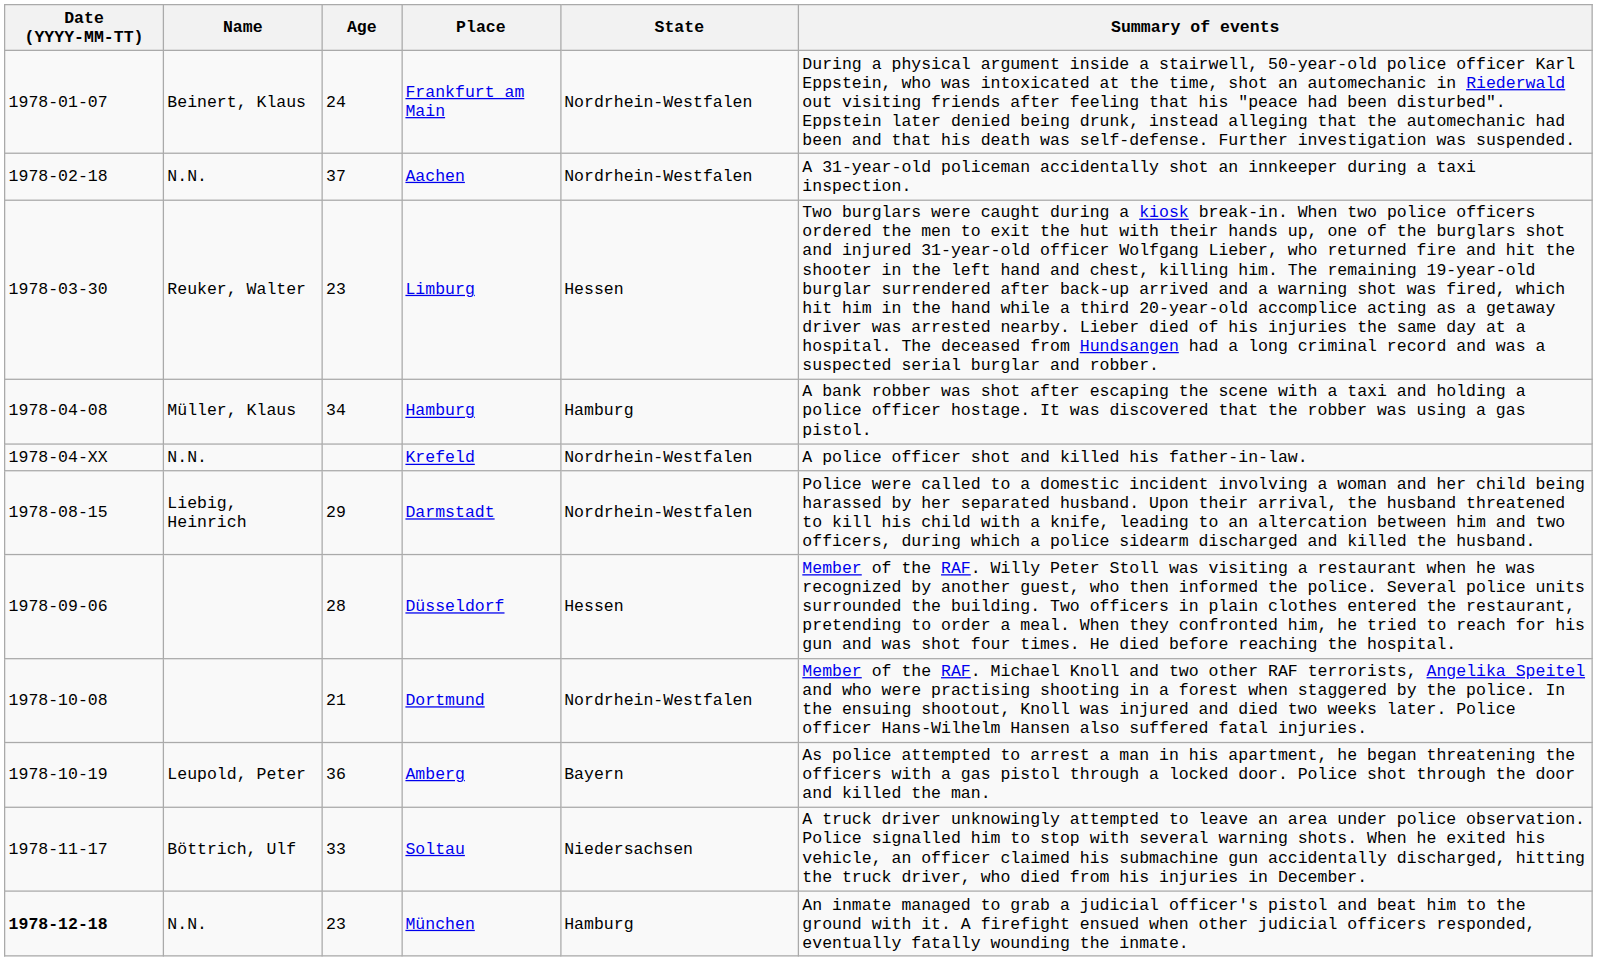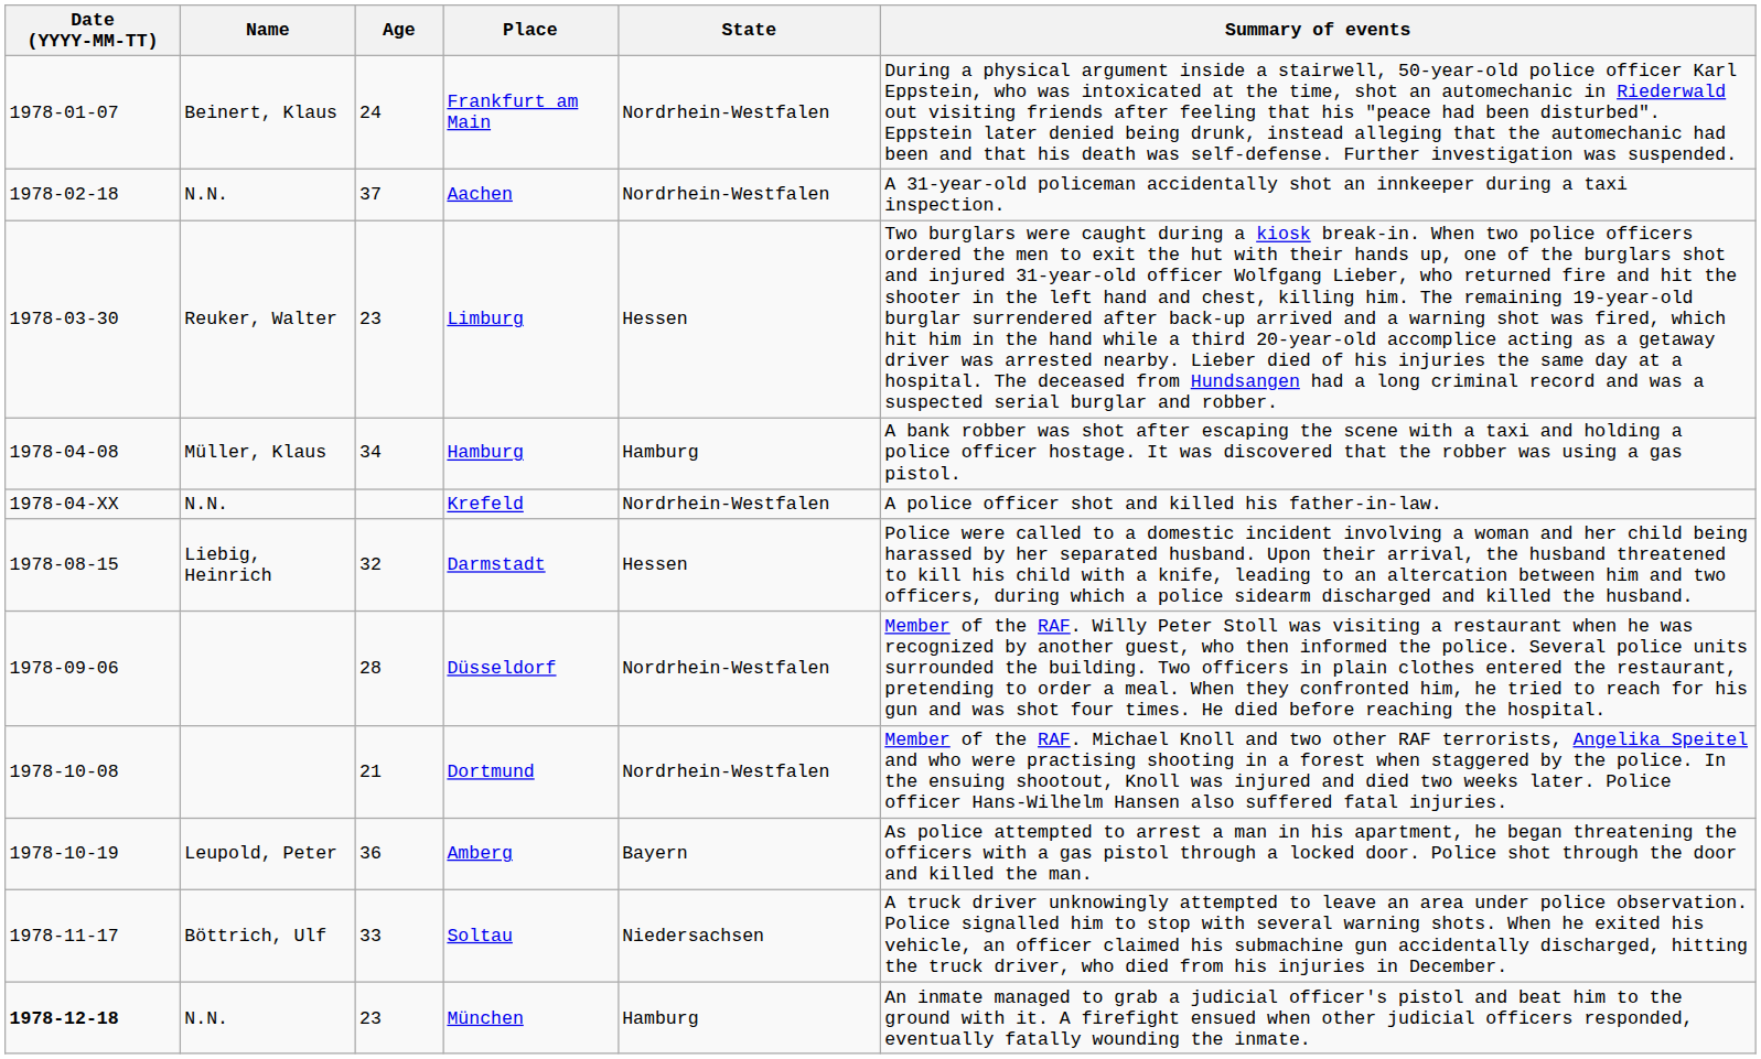 <table class="wikitable sortable static-row-numbers static-row-header-text">
 <tr>
 <th style="width:10%;">Date<br>(YYYY-MM-TT)</th>
 <th style="width:10%;">Name</th>
 <th style="width:5%;">Age</th>
 <th style="width:10%;">Place</th>
 <th style="width:15%;">State</th>
 <th style="width:50%;">Summary of events</th>
 </tr>
 <tr>
 <td>1978-01-07</td>
 <td>Beinert, Klaus</td>
 <td>24</td>
 <td><a href='#'>Frankfurt am Main</a></td>
 <td>Nordrhein-Westfalen</td>
 <td>During a physical argument inside a stairwell, 50-year-old police officer Karl Eppstein, who was intoxicated at the time, shot an automechanic in <a href='#'>Riederwald</a> out visiting friends after feeling that his "peace had been disturbed". Eppstein later denied being drunk, instead alleging that the automechanic had been and that his death was self-defense. Further investigation was suspended.</td>
 </tr>
 <tr>
 <td>1978-02-18</td>
 <td>N.N.</td>
 <td>37</td>
 <td><a href='#'>Aachen</a></td>
 <td>Nordrhein-Westfalen</td>
 <td>A 31-year-old policeman accidentally shot an innkeeper during a taxi inspection.</td>
 </tr>
 <tr>
 <td>1978-03-30</td>
 <td>Reuker, Walter</td>
 <td>23</td>
 <td><a href='#'>Limburg</a></td>
 <td>Hessen</td>
 <td>Two burglars were caught during a <a href='#'>kiosk</a> break-in. When two police officers ordered the men to exit the hut with their hands up, one of the burglars shot and injured 31-year-old officer Wolfgang Lieber, who returned fire and hit the shooter in the left hand and chest, killing him. The remaining 19-year-old burglar surrendered after back-up arrived and a warning shot was fired, which hit him in the hand while a third 20-year-old accomplice acting as a getaway driver was arrested nearby. Lieber died of his injuries the same day at a hospital. The deceased from <a href='#'>Hundsangen</a> had a long criminal record and was a suspected serial burglar and robber.</td>
 </tr>
 <tr>
 <td>1978-04-08</td>
 <td>Müller, Klaus</td>
 <td>34</td>
 <td><a href='#'>Hamburg</a></td>
 <td>Hamburg</td>
 <td>A bank robber was shot after escaping the scene with a taxi and holding a police officer hostage. It was discovered that the robber was using a gas pistol.</td>
 </tr>
 <tr>
 <td>1978-04-XX</td>
 <td>N.N.</td>
 <td></td>
 <td><a href='#'>Krefeld</a></td>
 <td>Nordrhein-Westfalen</td>
 <td>A police officer shot and killed his father-in-law.</td>
 </tr>
 <tr>
 <td>1978-08-15</td>
 <td>Liebig, Heinrich</td>
-<td>29</td>
+<td>32</td>
 <td><a href='#'>Darmstadt</a></td>
-<td>Nordrhein-Westfalen</td>
+<td>Hessen</td>
 <td>Police were called to a domestic incident involving a woman and her child being harassed by her separated husband. Upon their arrival, the husband threatened to kill his child with a knife, leading to an altercation between him and two officers, during which a police sidearm discharged and killed the husband.</td>
 </tr>
 <tr>
 <td>1978-09-06</td>
 <td></td>
 <td>28</td>
 <td><a href='#'>Düsseldorf</a></td>
-<td>Hessen</td>
+<td>Nordrhein-Westfalen</td>
 <td><a href='#'>Member</a> of the <a href='#'>RAF</a>. Willy Peter Stoll was visiting a restaurant when he was recognized by another guest, who then informed the police. Several police units surrounded the building. Two officers in plain clothes entered the restaurant, pretending to order a meal. When they confronted him, he tried to reach for his gun and was shot four times. He died before reaching the hospital.</td>
 </tr>
 <tr>
 <td>1978-10-08</td>
 <td></td>
 <td>21</td>
 <td><a href='#'>Dortmund</a></td>
 <td>Nordrhein-Westfalen</td>
 <td><a href='#'>Member</a> of the <a href='#'>RAF</a>. Michael Knoll and two other RAF terrorists, <a href='#'>Angelika Speitel</a> and  who were practising shooting in a forest when staggered by the police. In the ensuing shootout, Knoll was injured and died two weeks later. Police officer Hans-Wilhelm Hansen also suffered fatal injuries.</td>
 </tr>
 <tr>
 <td>1978-10-19</td>
 <td>Leupold, Peter</td>
 <td>36</td>
 <td><a href='#'>Amberg</a></td>
 <td>Bayern</td>
 <td>As police attempted to arrest a man in his apartment, he began threatening the officers with a gas pistol through a locked door. Police shot through the door and killed the man.</td>
 </tr>
 <tr>
 <td>1978-11-17</td>
 <td>Böttrich, Ulf</td>
 <td>33</td>
 <td><a href='#'>Soltau</a></td>
 <td>Niedersachsen</td>
 <td>A truck driver unknowingly attempted to leave an area under police observation. Police signalled him to stop with several warning shots. When he exited his vehicle, an officer claimed his submachine gun accidentally discharged, hitting the truck driver, who died from his injuries in December.</td>
 </tr>
 <tr>
 <td><strong>1978-12-18</strong></td>
 <td>N.N.</td>
 <td>23</td>
 <td><a href='#'>München</a></td>
 <td>Hamburg</td>
 <td>An inmate managed to grab a judicial officer's pistol and beat him to the ground with it. A firefight ensued when other judicial officers responded, eventually fatally wounding the inmate.</td>
 </tr>
 </table>
